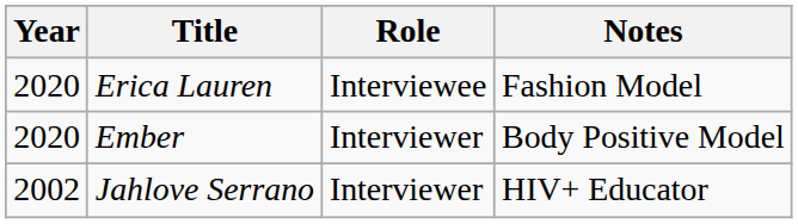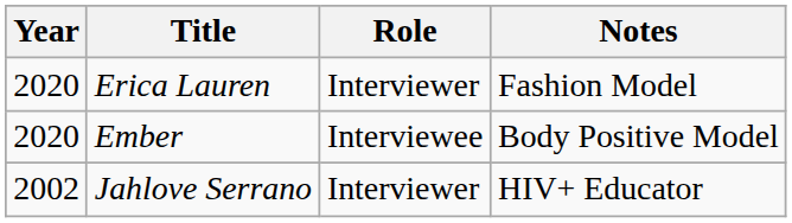 <table class="wikitable sortable">
 <tr>
 <th>Year</th>
 <th>Title</th>
 <th>Role</th>
 <th class="unsortable">Notes</th>
 </tr>
 <tr>
 <td>2020</td>
 <td><em>Erica Lauren</em></td>
-<td>Interviewee</td>
+<td>Interviewer</td>
 <td>Fashion Model</td>
 </tr>
 <tr>
 <td>2020</td>
 <td><em>Ember</em></td>
-<td>Interviewer</td>
+<td>Interviewee</td>
 <td>Body Positive Model</td>
 </tr>
 <tr>
 <td>2002</td>
 <td><em>Jahlove Serrano</em></td>
 <td>Interviewer</td>
 <td>HIV+ Educator</td>
 </tr>
 </table>
